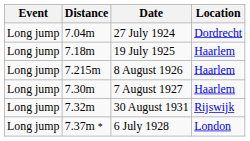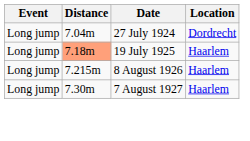 <table class="wikitable">
 <tr>
 <th>Event</th>
 <th>Distance</th>
 <th>Date</th>
 <th>Location</th>
 </tr>
 <tr>
 <td>Long jump</td>
 <td>7.04m</td>
 <td>27 July 1924</td>
 <td><a href='#'>Dordrecht</a></td>
 </tr>
 <tr>
 <td>Long jump</td>
-<td>7.18m</td>
+<td style="background: lightsalmon;">7.18m</td>
 <td>19 July 1925</td>
 <td><a href='#'>Haarlem</a></td>
 </tr>
 <tr>
 <td>Long jump</td>
 <td>7.215m</td>
 <td>8 August 1926</td>
 <td><a href='#'>Haarlem</a></td>
 </tr>
 <tr>
 <td>Long jump</td>
 <td>7.30m</td>
 <td>7 August 1927</td>
 <td><a href='#'>Haarlem</a></td>
 </tr>
-<tr>
-<td>Long jump</td>
-<td>7.32m</td>
-<td>30 August 1931</td>
-<td><a href='#'>Rijswijk</a></td>
-</tr>
-<tr>
-<td>Long jump</td>
-<td>7.37m <small>*</small></td>
-<td>6 July 1928</td>
-<td><a href='#'>London</a></td>
-</tr>
 </table>
